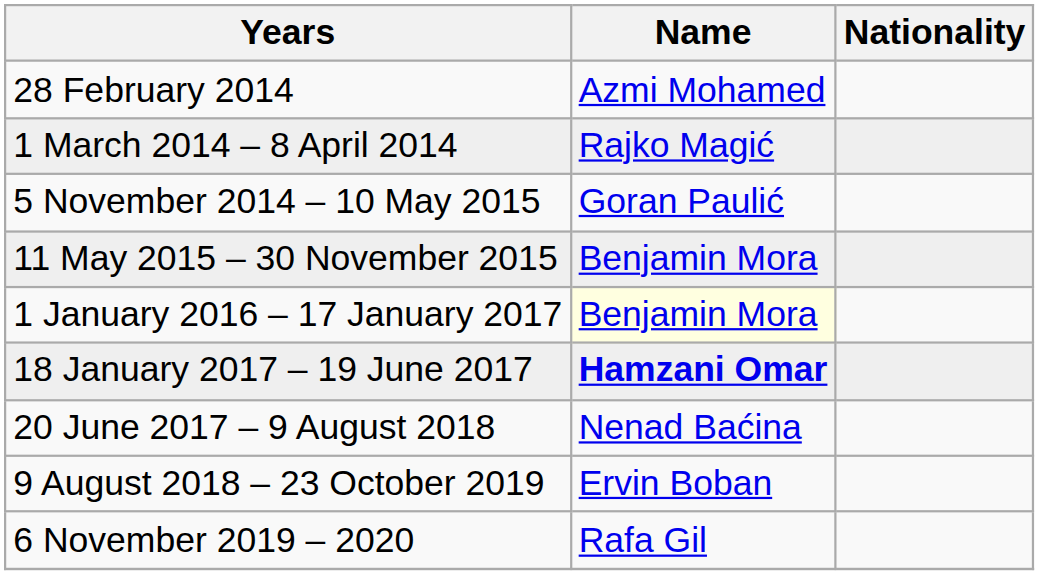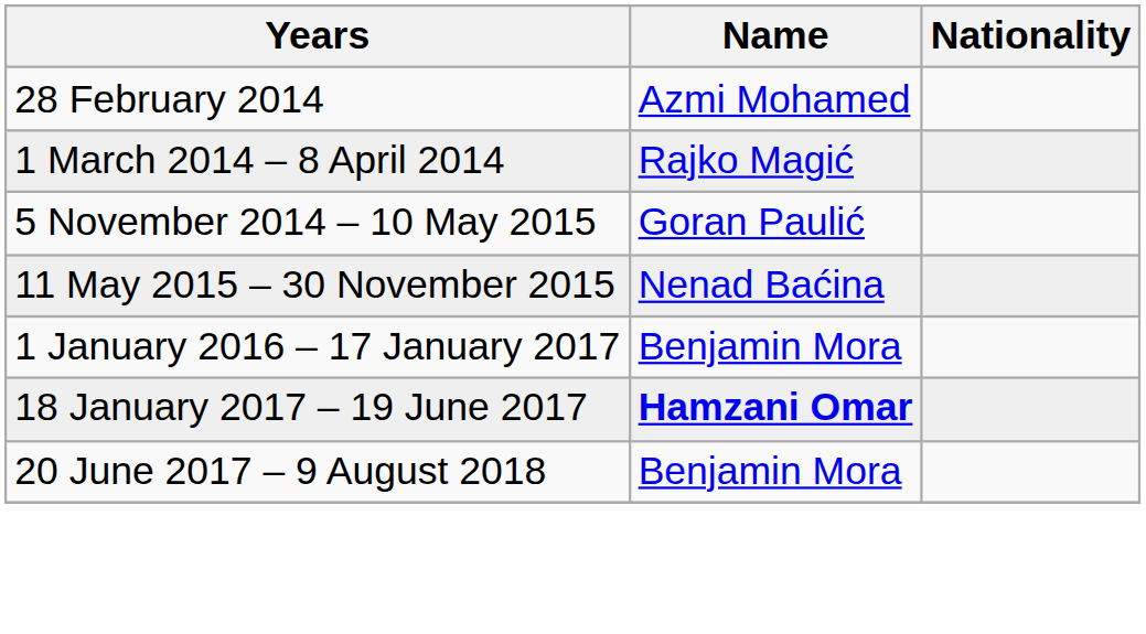 <table class="wikitable">
 <tr>
 <th>Years</th>
 <th>Name</th>
 <th>Nationality</th>
 </tr>
 <tr>
 <td>28 February 2014</td>
 <td><a href='#'>Azmi Mohamed</a></td>
 <td></td>
 </tr>
 <tr style="background:#efefef;">
 <td>1 March 2014 – 8 April 2014</td>
 <td><a href='#'>Rajko Magić</a></td>
 <td></td>
 </tr>
 <tr>
 <td>5 November 2014 – 10 May 2015</td>
 <td><a href='#'>Goran Paulić</a></td>
 <td></td>
 </tr>
 <tr style="background:#efefef;">
 <td>11 May 2015 – 30 November 2015</td>
-<td><a href='#'>Benjamin Mora</a></td>
+<td><a href='#'>Nenad Baćina</a></td>
 <td></td>
 </tr>
 <tr>
 <td>1 January 2016 – 17 January 2017</td>
-<td style="background: lightyellow;"><a href='#'>Benjamin Mora</a></td>
+<td><a href='#'>Benjamin Mora</a></td>
 <td></td>
 </tr>
 <tr style="background:#efefef;">
 <td>18 January 2017 – 19 June 2017</td>
 <td><strong><a href='#'>Hamzani Omar</a></strong></td>
 <td></td>
 </tr>
 <tr>
 <td>20 June 2017 – 9 August 2018</td>
-<td><a href='#'>Nenad Baćina</a></td>
-<td></td>
-</tr>
-<tr>
-<td>9 August 2018 – 23 October 2019</td>
-<td><a href='#'>Ervin Boban</a></td>
-<td></td>
-</tr>
-<tr>
-<td>6 November 2019 – 2020</td>
-<td><a href='#'>Rafa Gil</a></td>
+<td><a href='#'>Benjamin Mora</a></td>
 <td></td>
 </tr>
 <tr>
 </tr>
 </table>
